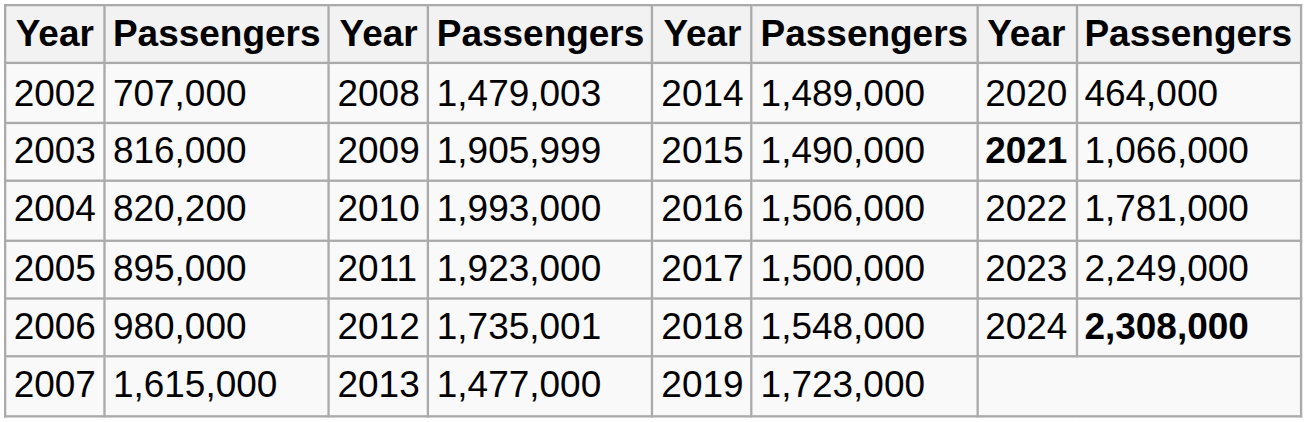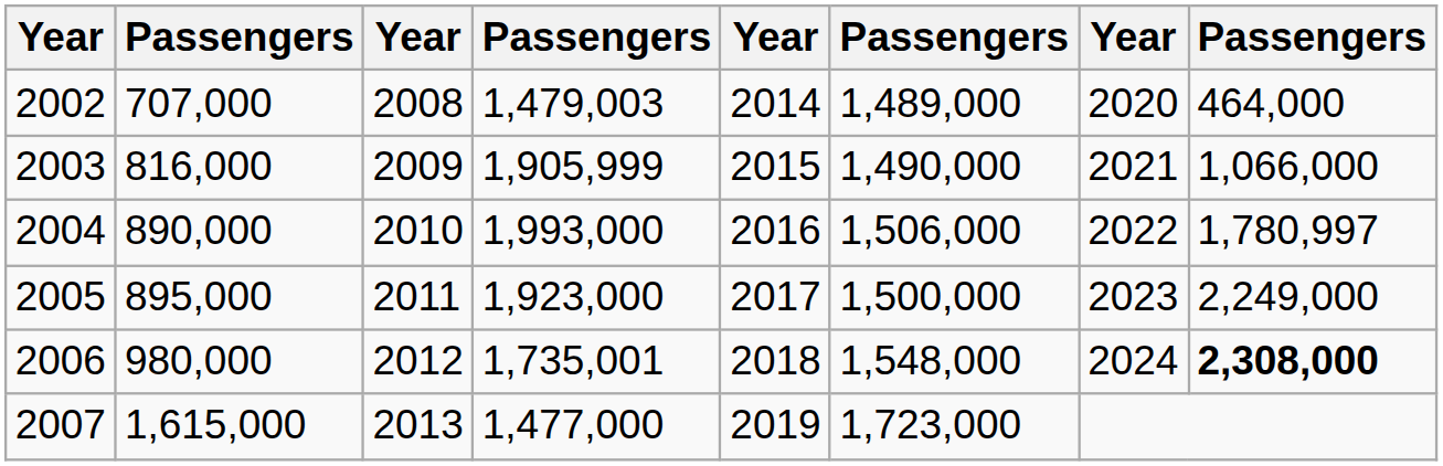 <table class="wikitable">
 <tr>
 <th>Year</th>
 <th>Passengers</th>
 <th>Year</th>
 <th>Passengers</th>
 <th>Year</th>
 <th>Passengers</th>
 <th>Year</th>
 <th>Passengers</th>
 </tr>
 <tr>
 <td>2002</td>
 <td>707,000</td>
 <td>2008</td>
 <td>1,479,003</td>
 <td>2014</td>
 <td>1,489,000</td>
 <td>2020</td>
 <td>464,000</td>
 </tr>
 <tr>
 <td>2003</td>
 <td>816,000</td>
 <td>2009</td>
 <td>1,905,999</td>
 <td>2015</td>
 <td>1,490,000</td>
-<td><strong>2021</strong></td>
+<td>2021</td>
 <td>1,066,000</td>
 </tr>
 <tr>
 <td>2004</td>
-<td>820,200</td>
+<td>890,000</td>
 <td>2010</td>
 <td>1,993,000</td>
 <td>2016</td>
 <td>1,506,000</td>
 <td>2022</td>
-<td>1,781,000</td>
+<td>1,780,997</td>
 </tr>
 <tr>
 <td>2005</td>
 <td>895,000</td>
 <td>2011</td>
 <td>1,923,000</td>
 <td>2017</td>
 <td>1,500,000</td>
 <td>2023</td>
 <td>2,249,000</td>
 </tr>
 <tr>
 <td>2006</td>
 <td>980,000</td>
 <td>2012</td>
 <td>1,735,001</td>
 <td>2018</td>
 <td>1,548,000</td>
 <td>2024</td>
 <td><strong>2,308,000</strong></td>
 </tr>
 <tr>
 <td>2007</td>
 <td>1,615,000</td>
 <td>2013</td>
 <td>1,477,000</td>
 <td>2019</td>
 <td>1,723,000</td>
 </tr>
 </table>
